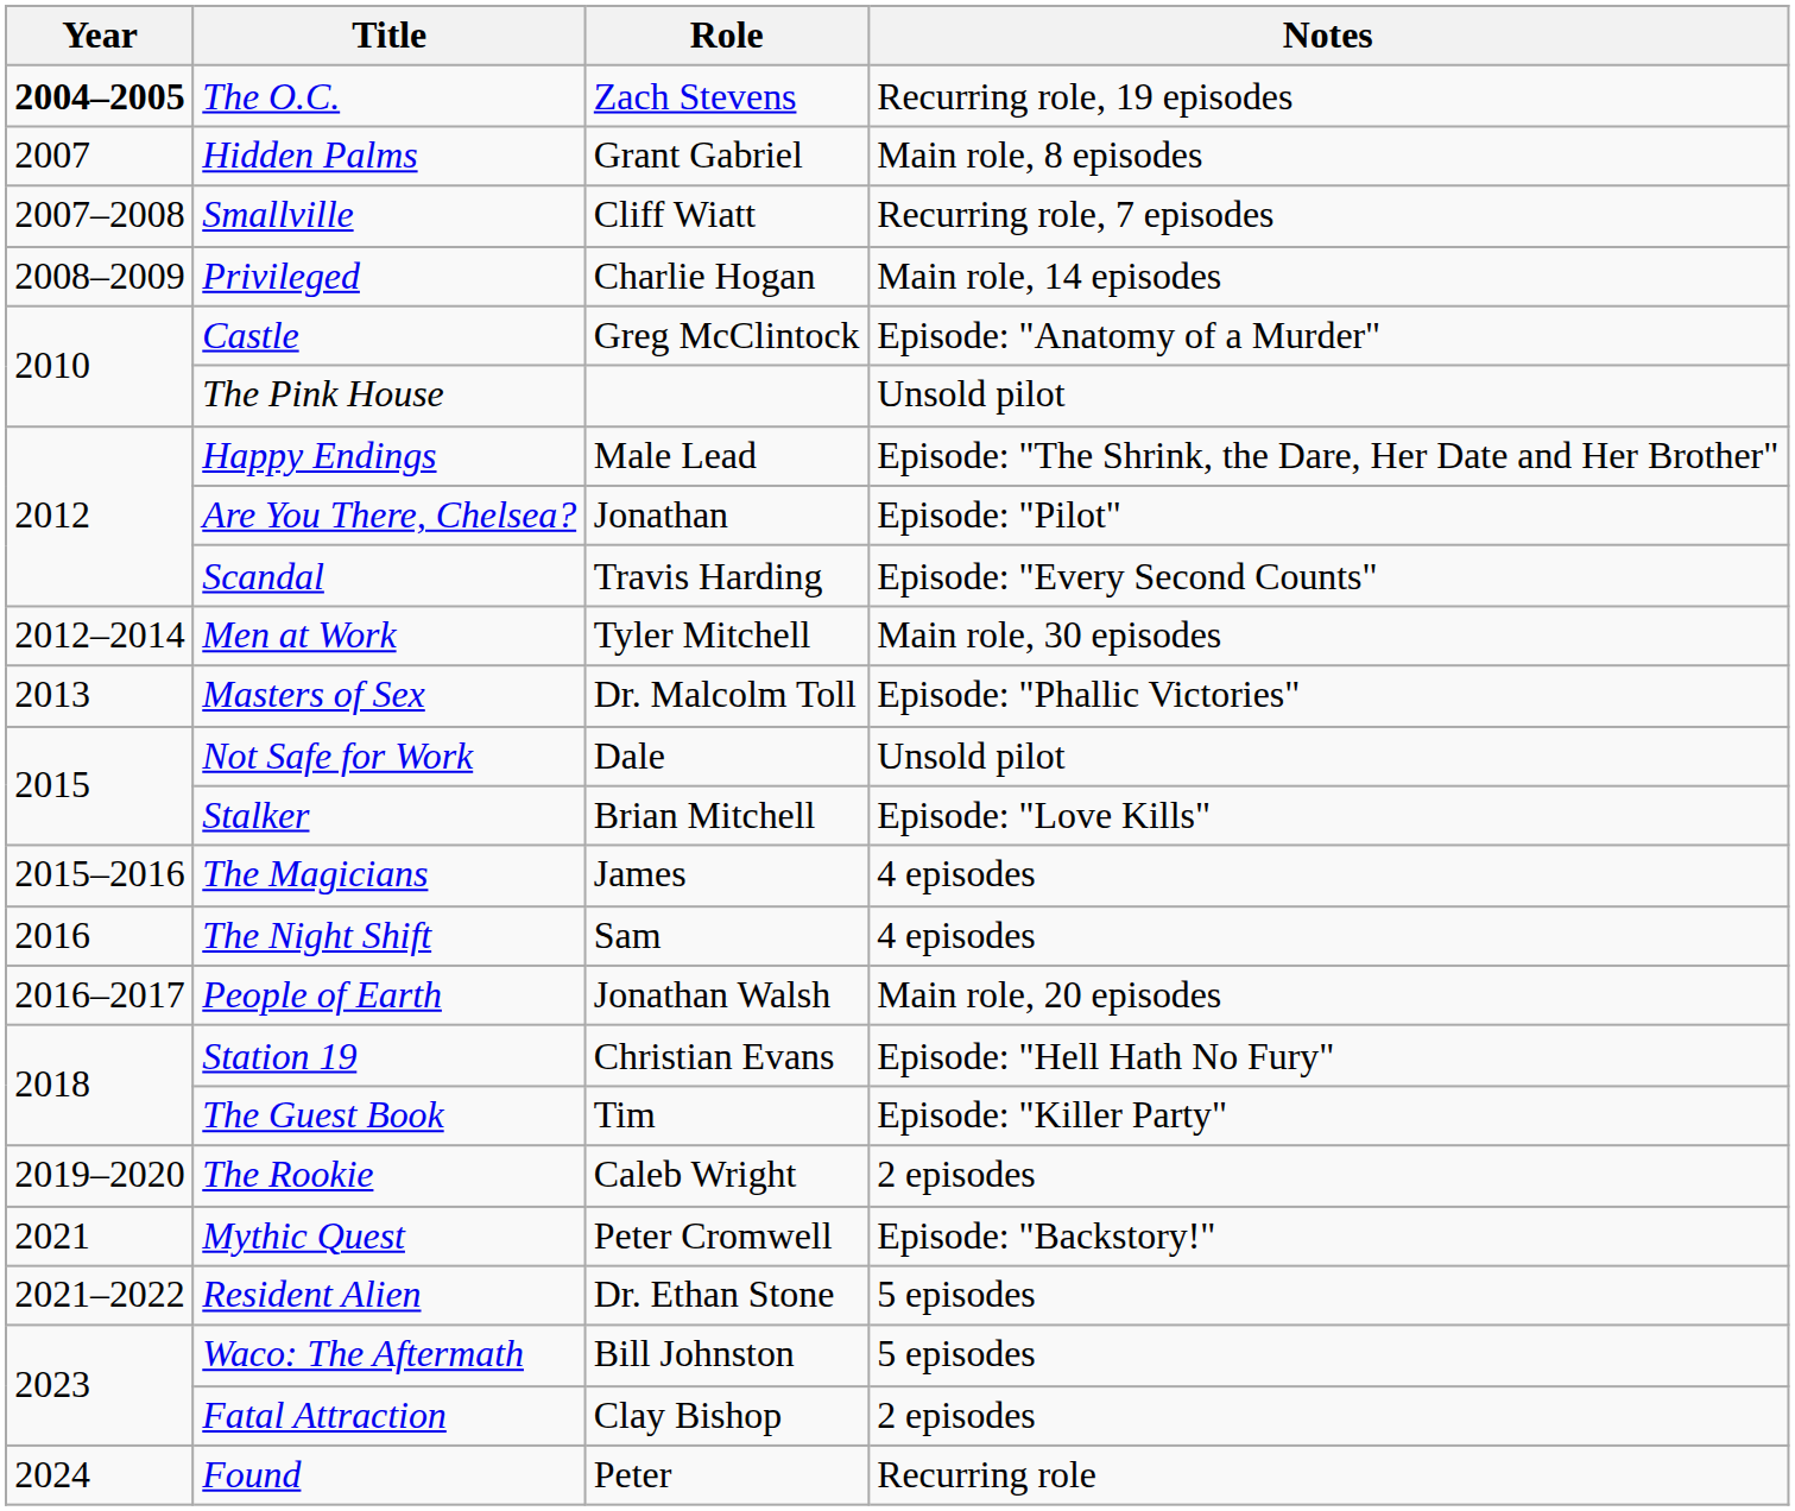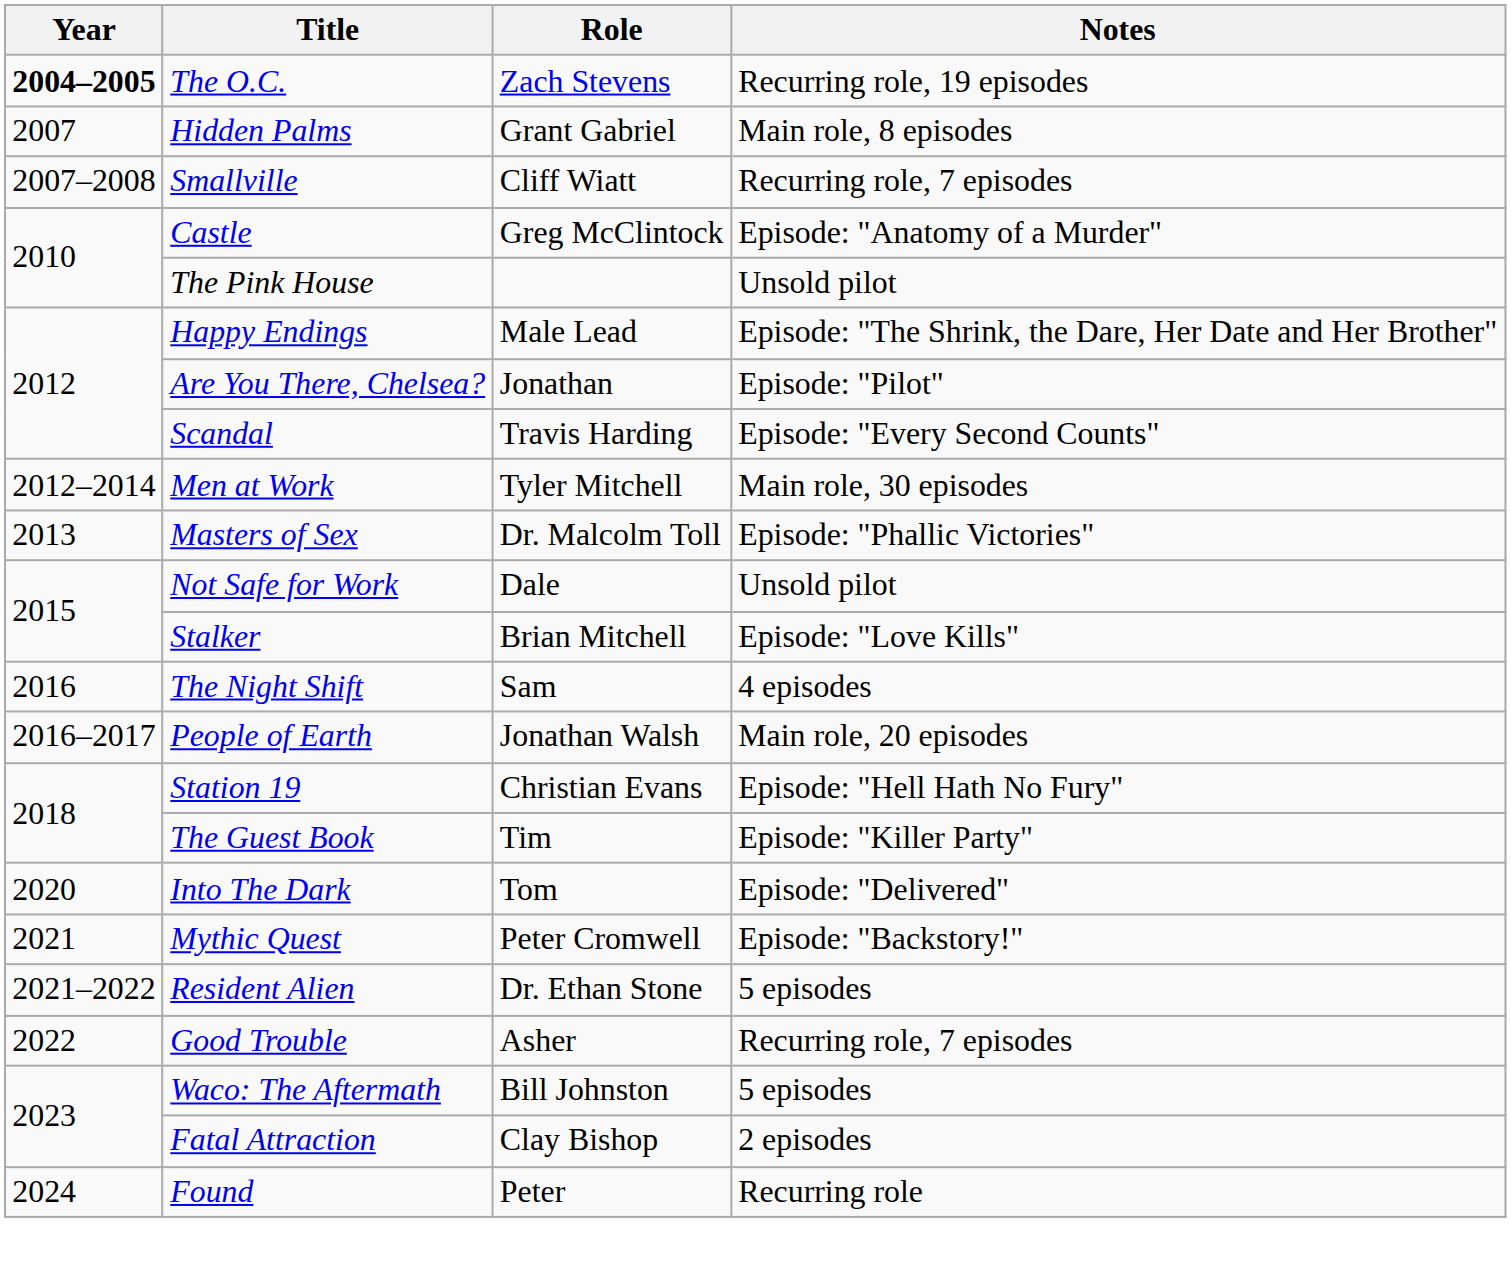 <table class="wikitable sortable">
 <tr>
 <th>Year</th>
 <th>Title</th>
 <th>Role</th>
 <th class="unsortable">Notes</th>
 </tr>
 <tr>
 <td><strong>2004–2005</strong></td>
 <td><em><a href='#'>The O.C.</a></em></td>
 <td><a href='#'>Zach Stevens</a></td>
 <td>Recurring role, 19 episodes</td>
 </tr>
 <tr>
 <td>2007</td>
 <td><em><a href='#'>Hidden Palms</a></em></td>
 <td>Grant Gabriel</td>
 <td>Main role, 8 episodes</td>
 </tr>
 <tr>
 <td>2007–2008</td>
 <td><em><a href='#'>Smallville</a></em></td>
 <td>Cliff Wiatt</td>
 <td>Recurring role, 7 episodes</td>
-</tr>
-<tr>
-<td>2008–2009</td>
-<td><em><a href='#'>Privileged</a></em></td>
-<td>Charlie Hogan</td>
-<td>Main role, 14 episodes</td>
 </tr>
 <tr>
 <td rowspan="2">2010</td>
 <td><em><a href='#'>Castle</a></em></td>
 <td>Greg McClintock</td>
 <td>Episode: "Anatomy of a Murder"</td>
 </tr>
 <tr>
 <td><em>The Pink House</em></td>
 <td></td>
 <td>Unsold pilot</td>
 </tr>
 <tr>
 <td rowspan="3">2012</td>
 <td><em><a href='#'>Happy Endings</a></em></td>
 <td>Male Lead</td>
 <td>Episode: "The Shrink, the Dare, Her Date and Her Brother"</td>
 </tr>
 <tr>
 <td><em><a href='#'>Are You There, Chelsea?</a></em></td>
 <td>Jonathan</td>
 <td>Episode: "Pilot"</td>
 </tr>
 <tr>
 <td><em><a href='#'>Scandal</a></em></td>
 <td>Travis Harding</td>
 <td>Episode: "Every Second Counts"</td>
 </tr>
 <tr>
 <td>2012–2014</td>
 <td><em><a href='#'>Men at Work</a></em></td>
 <td>Tyler Mitchell</td>
 <td>Main role, 30 episodes</td>
 </tr>
 <tr>
 <td>2013</td>
 <td><em><a href='#'>Masters of Sex</a></em></td>
 <td>Dr. Malcolm Toll</td>
 <td>Episode: "Phallic Victories"</td>
 </tr>
 <tr>
 <td rowspan="2">2015</td>
 <td><em><a href='#'>Not Safe for Work</a></em></td>
 <td>Dale</td>
 <td>Unsold pilot</td>
 </tr>
 <tr>
 <td><em><a href='#'>Stalker</a></em></td>
 <td>Brian Mitchell</td>
 <td>Episode: "Love Kills"</td>
 </tr>
 <tr>
-<td>2015–2016</td>
-<td><em><a href='#'>The Magicians</a></em></td>
-<td>James</td>
-<td>4 episodes</td>
-</tr>
-<tr>
 <td>2016</td>
 <td><em><a href='#'>The Night Shift</a></em></td>
 <td>Sam</td>
 <td>4 episodes</td>
 </tr>
 <tr>
 <td>2016–2017</td>
 <td><em><a href='#'>People of Earth</a></em></td>
 <td>Jonathan Walsh</td>
 <td>Main role, 20 episodes</td>
 </tr>
 <tr>
 <td rowspan="2">2018</td>
 <td><em><a href='#'>Station 19</a></em></td>
 <td>Christian Evans</td>
 <td>Episode: "Hell Hath No Fury"</td>
 </tr>
 <tr>
 <td><em><a href='#'>The Guest Book</a></em></td>
 <td>Tim</td>
 <td>Episode: "Killer Party"</td>
 </tr>
 <tr>
-<td>2019–2020</td>
-<td><em><a href='#'>The Rookie</a></em></td>
-<td>Caleb Wright</td>
-<td>2 episodes</td>
+<td>2020</td>
+<td><em><a href='#'>Into The Dark</a></em></td>
+<td>Tom</td>
+<td>Episode: "Delivered"</td>
 </tr>
 <tr>
 <td>2021</td>
 <td><em><a href='#'>Mythic Quest</a></em></td>
 <td>Peter Cromwell</td>
 <td>Episode: "Backstory!"</td>
 </tr>
 <tr>
 <td>2021–2022</td>
 <td><em><a href='#'>Resident Alien</a></em></td>
 <td>Dr. Ethan Stone</td>
 <td>5 episodes</td>
+</tr>
+<tr>
+<td>2022</td>
+<td><em><a href='#'>Good Trouble</a></em></td>
+<td>Asher</td>
+<td>Recurring role, 7 episodes</td>
 </tr>
 <tr>
 <td rowspan="2">2023</td>
 <td><em><a href='#'>Waco: The Aftermath</a></em></td>
 <td>Bill Johnston</td>
 <td>5 episodes</td>
 </tr>
 <tr>
 <td><em><a href='#'>Fatal Attraction</a></em></td>
 <td>Clay Bishop</td>
 <td>2 episodes</td>
 </tr>
 <tr>
 <td>2024</td>
 <td><em><a href='#'>Found</a></em></td>
 <td>Peter</td>
 <td>Recurring role</td>
 </tr>
 </table>
